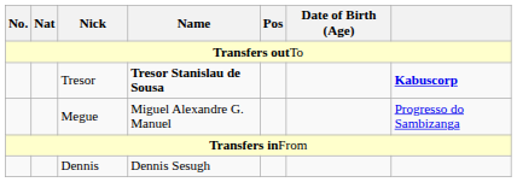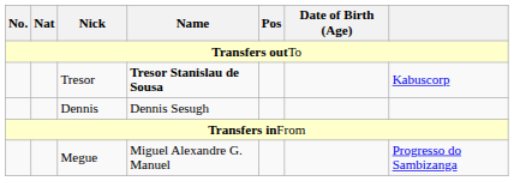 <table class="wikitable ve-ce-branchNode ve-ce-tableNode">
 <tr>
 <th>No.</th>
 <th>Nat</th>
 <th width=105px>Nick</th>
 <th width=230px>Name</th>
 <th>Pos</th>
 <th width=195px>Date of Birth (Age)</th>
 <th width=190px></th>
 </tr>
 <tr bgcolor=#ffffcc>
 <td align=center colspan=7><strong>Transfers out</strong>To</td>
 </tr>
 <tr>
 <td></td>
 <td></td>
 <td>Tresor</td>
 <td><strong>Tresor Stanislau de Sousa</strong></td>
 <td></td>
 <td></td>
-<td><strong><a href='#'>Kabuscorp</a></strong></td>
+<td><a href='#'>Kabuscorp</a></td>
+</tr>
+<tr>
+<td></td>
+<td></td>
+<td>Dennis</td>
+<td>Dennis Sesugh</td>
+<td></td>
+<td></td>
+<td></td>
+</tr>
+<tr bgcolor=#ffffcc>
+<td align=center colspan=7><strong>Transfers in</strong>From</td>
 </tr>
 <tr>
 <td></td>
 <td></td>
 <td>Megue</td>
 <td>Miguel Alexandre G. Manuel</td>
 <td></td>
 <td></td>
 <td><a href='#'>Progresso do Sambizanga</a></td>
 </tr>
-<tr bgcolor=#ffffcc>
-<td align=center colspan=7><strong>Transfers in</strong>From</td>
-</tr>
-<tr>
-<td></td>
-<td></td>
-<td>Dennis</td>
-<td>Dennis Sesugh</td>
-<td></td>
-<td></td>
-<td></td>
-</tr>
 </table>
